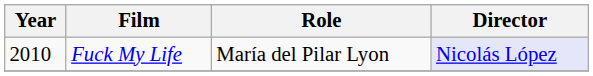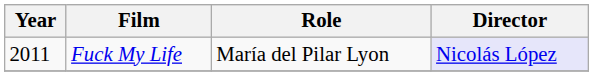 <table class=wikitable width=450px>
 <tr bgcolor="#CCCCCC" align="center">
 <th>Year</th>
 <th>Film</th>
 <th>Role</th>
 <th>Director</th>
 </tr>
 <tr>
-<td>2010</td>
+<td>2011</td>
 <td><em><a href='#'>Fuck My Life</a></em></td>
 <td>María del Pilar Lyon</td>
 <td style="background: lavender;"><a href='#'>Nicolás López</a></td>
 </tr>
 <tr>
 </tr>
 </table>
